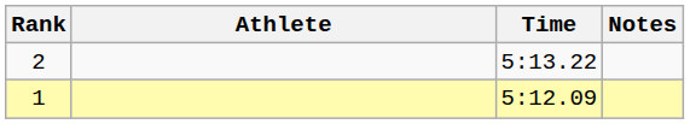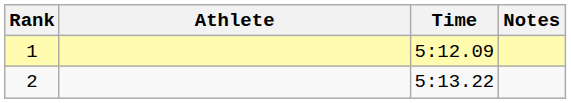 <table class="wikitable" style="text-align:center">
 <tr>
 <th>Rank</th>
 <th Style="width:18em">Athlete</th>
 <th>Time</th>
 <th>Notes</th>
 </tr>
+<tr style="width:10px; background:#fffcaf">
+<td>1</td>
+<td style="text-align:left"></td>
+<td>5:12.09</td>
+<td></td>
+</tr>
 <tr>
 <td>2</td>
 <td style="text-align:left"></td>
 <td>5:13.22</td>
 <td></td>
 </tr>
-<tr style="width:10px; background:#fffcaf">
-<td>1</td>
-<td style="text-align:left"></td>
-<td>5:12.09</td>
-<td></td>
-</tr>
 </table>
